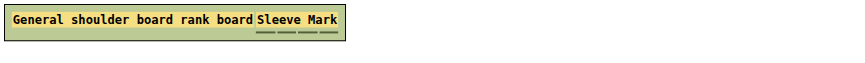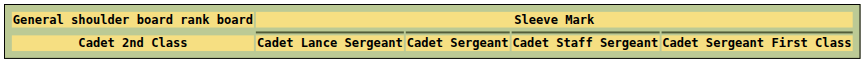 <table style="border:1px solid #000000; background-color:#bcca95; padding:5px; font-size:95%; margin: 0px 12px 12px 0px;">
 <tr bgcolor="#f6df82">
 <th>General shoulder board rank board</th>
 <th colspan=4>Sleeve Mark</th>
 </tr>
 <tr align="center">
 <td rowspan=2></td>
 </tr>
 <tr bgcolor="#535d39">
 <td></td>
 <td></td>
 <td></td>
 <td></td>
 </tr>
+<tr bgcolor="#f6df82">
+<td align="center"><strong>Cadet 2nd Class</strong></td>
+<td align="center"><strong>Cadet Lance Sergeant</strong></td>
+<td align="center"><strong>Cadet Sergeant</strong></td>
+<td align="center"><strong>Cadet Staff Sergeant</strong></td>
+<td align="center"><strong>Cadet Sergeant First Class</strong></td>
+</tr>
 </table>
